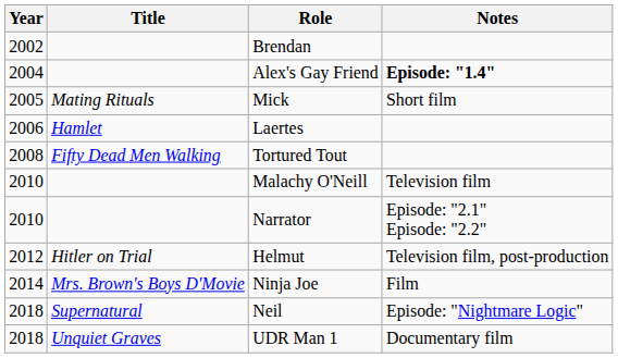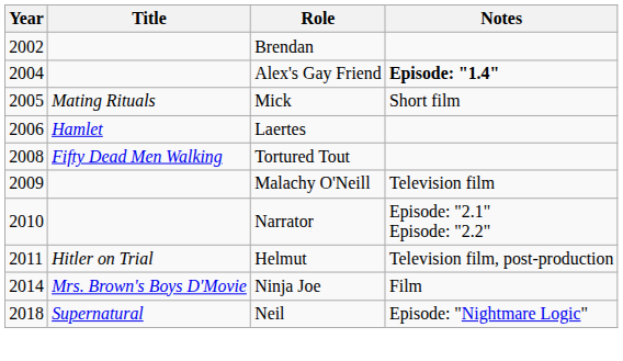 <table class="wikitable sortable">
 <tr>
 <th>Year</th>
 <th>Title</th>
 <th>Role</th>
 <th class="unsortable">Notes</th>
 </tr>
 <tr>
 <td>2002</td>
 <td><em></em></td>
 <td>Brendan</td>
 <td></td>
 </tr>
 <tr>
 <td>2004</td>
 <td><em></em></td>
 <td>Alex's Gay Friend</td>
 <td><strong>Episode: "1.4"</strong></td>
 </tr>
 <tr>
 <td>2005</td>
 <td><em>Mating Rituals</em></td>
 <td>Mick</td>
 <td>Short film</td>
 </tr>
 <tr>
 <td>2006</td>
 <td><em><a href='#'>Hamlet</a></em></td>
 <td>Laertes</td>
 <td></td>
 </tr>
 <tr>
 <td>2008</td>
 <td><em><a href='#'>Fifty Dead Men Walking</a></em></td>
 <td>Tortured Tout</td>
 <td></td>
 </tr>
 <tr>
-<td>2010</td>
+<td>2009</td>
 <td><em></em></td>
 <td>Malachy O'Neill</td>
 <td>Television film</td>
 </tr>
 <tr>
 <td>2010</td>
 <td><em></em></td>
 <td>Narrator</td>
 <td>Episode: "2.1"<br>Episode: "2.2"</td>
 </tr>
 <tr>
-<td>2012</td>
+<td>2011</td>
 <td><em>Hitler on Trial</em></td>
 <td>Helmut</td>
 <td>Television film, post-production</td>
 </tr>
 <tr>
 <td>2014</td>
 <td><em><a href='#'>Mrs. Brown's Boys D'Movie</a></em></td>
 <td>Ninja Joe</td>
 <td>Film</td>
 </tr>
 <tr>
 <td>2018</td>
 <td><em><a href='#'>Supernatural</a></em></td>
 <td>Neil</td>
 <td>Episode: "<a href='#'>Nightmare Logic</a>"</td>
 </tr>
-<tr>
-<td>2018</td>
-<td><em><a href='#'>Unquiet Graves</a></em></td>
-<td>UDR Man 1</td>
-<td>Documentary film</td>
-</tr>
 </table>
